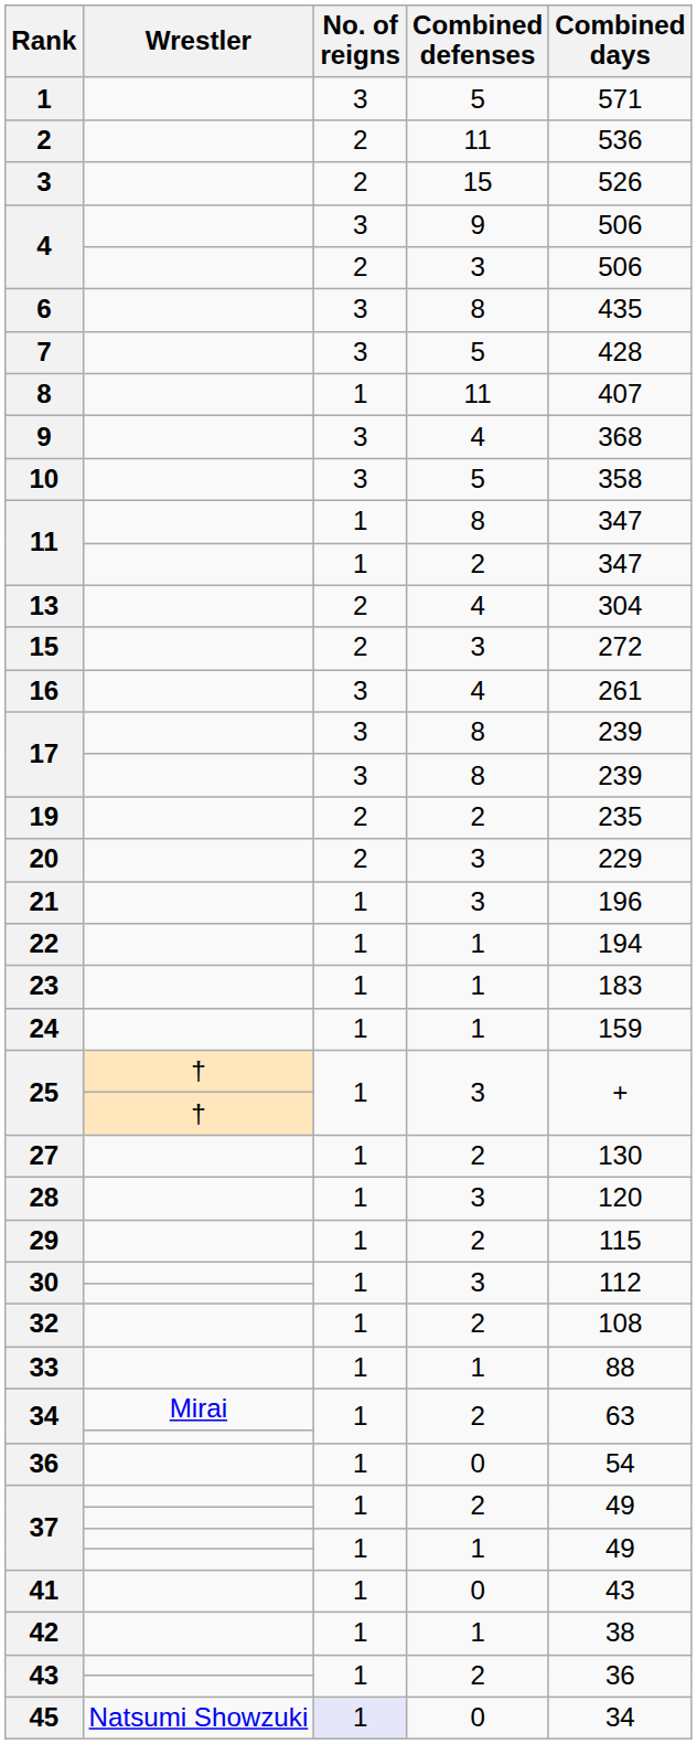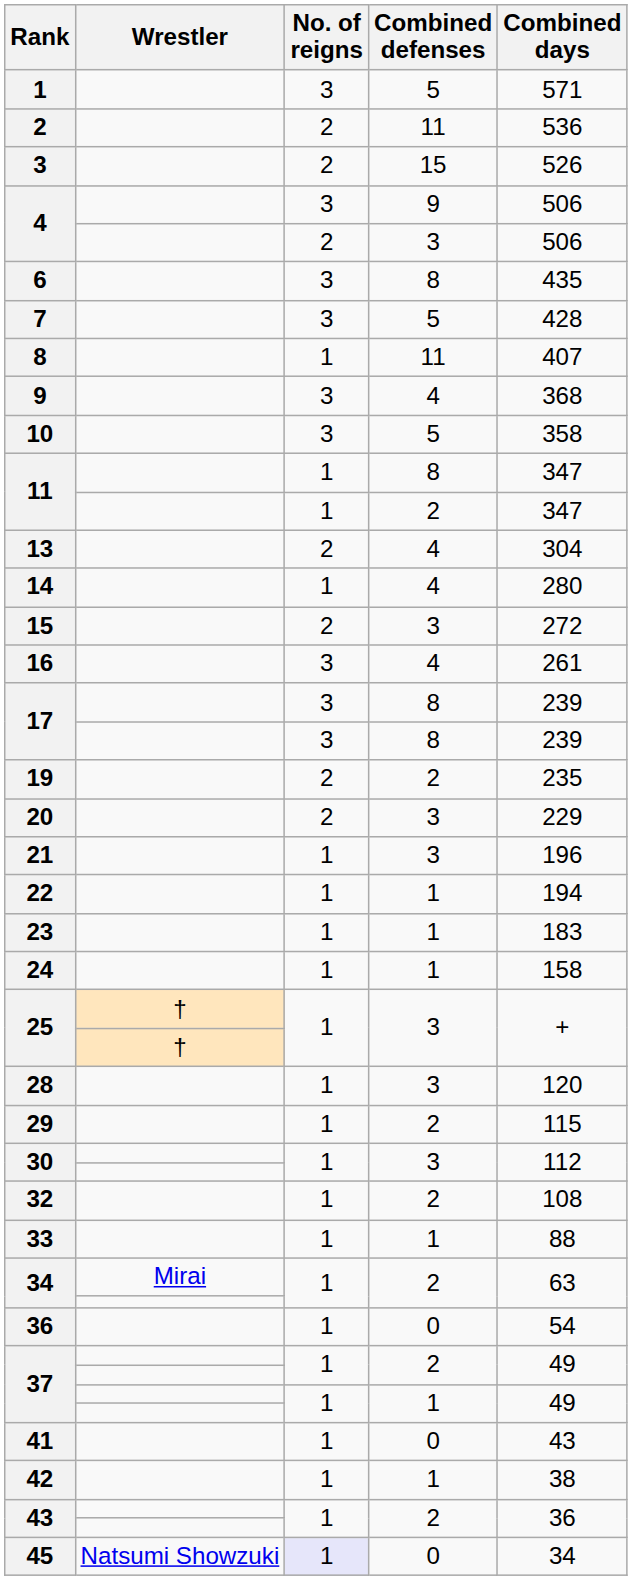 <table class="wikitable sortable" style="text-align:center">
 <tr>
 <th>Rank</th>
 <th>Wrestler</th>
 <th>No. of<br>reigns</th>
 <th>Combined<br>defenses</th>
 <th data-sort-type="number">Combined<br>days</th>
 </tr>
 <tr>
 <th>1</th>
 <td></td>
 <td>3</td>
 <td>5</td>
 <td>571</td>
 </tr>
 <tr>
 <th>2</th>
 <td></td>
 <td>2</td>
 <td>11</td>
 <td>536</td>
 </tr>
 <tr>
 <th>3</th>
 <td></td>
 <td>2</td>
 <td>15</td>
 <td>526</td>
 </tr>
 <tr>
 <th rowspan=2>4</th>
 <td></td>
 <td>3</td>
 <td>9</td>
 <td>506</td>
 </tr>
 <tr>
 <td></td>
 <td>2</td>
 <td>3</td>
 <td>506</td>
 </tr>
 <tr>
 <th>6</th>
 <td></td>
 <td>3</td>
 <td>8</td>
 <td>435</td>
 </tr>
 <tr>
 <th>7</th>
 <td></td>
 <td>3</td>
 <td>5</td>
 <td>428</td>
 </tr>
 <tr>
 <th>8</th>
 <td></td>
 <td>1</td>
 <td>11</td>
 <td>407</td>
 </tr>
 <tr>
 <th>9</th>
 <td></td>
 <td>3</td>
 <td>4</td>
 <td>368</td>
 </tr>
 <tr>
 <th>10</th>
 <td></td>
 <td>3</td>
 <td>5</td>
 <td>358</td>
 </tr>
 <tr>
 <th rowspan=2>11</th>
 <td></td>
 <td>1</td>
 <td>8</td>
 <td>347</td>
 </tr>
 <tr>
 <td></td>
 <td>1</td>
 <td>2</td>
 <td>347</td>
 </tr>
 <tr>
 <th>13</th>
 <td></td>
 <td>2</td>
 <td>4</td>
 <td>304</td>
 </tr>
 <tr>
+<th>14</th>
+<td></td>
+<td>1</td>
+<td>4</td>
+<td>280</td>
+</tr>
+<tr>
 <th>15</th>
 <td></td>
 <td>2</td>
 <td>3</td>
 <td>272</td>
 </tr>
 <tr>
 <th>16</th>
 <td></td>
 <td>3</td>
 <td>4</td>
 <td>261</td>
 </tr>
 <tr>
 <th rowspan=2>17</th>
 <td></td>
 <td>3</td>
 <td>8</td>
 <td>239</td>
 </tr>
 <tr>
 <td></td>
 <td>3</td>
 <td>8</td>
 <td>239</td>
 </tr>
 <tr>
 <th>19</th>
 <td></td>
 <td>2</td>
 <td>2</td>
 <td>235</td>
 </tr>
 <tr>
 <th>20</th>
 <td></td>
 <td>2</td>
 <td>3</td>
 <td>229</td>
 </tr>
 <tr>
 <th>21</th>
 <td></td>
 <td>1</td>
 <td>3</td>
 <td>196</td>
 </tr>
 <tr>
 <th>22</th>
 <td></td>
 <td>1</td>
 <td>1</td>
 <td>194</td>
 </tr>
 <tr>
 <th>23</th>
 <td></td>
 <td>1</td>
 <td>1</td>
 <td>183</td>
 </tr>
 <tr>
 <th>24</th>
 <td></td>
 <td>1</td>
 <td>1</td>
-<td>159</td>
+<td>158</td>
 </tr>
 <tr>
 <th rowspan=2>25</th>
 <td style="background-color:#FFE6BD"> †</td>
 <td rowspan="2">1</td>
 <td rowspan="2">3</td>
 <td rowspan="2">+</td>
 </tr>
 <tr>
 <td style="background-color:#FFE6BD"> †</td>
-</tr>
-<tr>
-<th>27</th>
-<td></td>
-<td>1</td>
-<td>2</td>
-<td>130</td>
 </tr>
 <tr>
 <th>28</th>
 <td></td>
 <td>1</td>
 <td>3</td>
 <td>120</td>
 </tr>
 <tr>
 <th>29</th>
 <td></td>
 <td>1</td>
 <td>2</td>
 <td>115</td>
 </tr>
 <tr>
 <th rowspan=2>30</th>
 <td></td>
 <td rowspan="2">1</td>
 <td rowspan="2">3</td>
 <td rowspan="2">112</td>
 </tr>
 <tr>
 <td></td>
 </tr>
 <tr>
 <th>32</th>
 <td></td>
 <td>1</td>
 <td>2</td>
 <td>108</td>
 </tr>
 <tr>
 <th>33</th>
 <td></td>
 <td>1</td>
 <td>1</td>
 <td>88</td>
 </tr>
 <tr>
 <th rowspan=2>34</th>
 <td><a href='#'>Mirai</a></td>
 <td rowspan="2">1</td>
 <td rowspan="2">2</td>
 <td rowspan="2">63</td>
 </tr>
 <tr>
 <td></td>
 </tr>
 <tr>
 <th>36</th>
 <td></td>
 <td>1</td>
 <td>0</td>
 <td>54</td>
 </tr>
 <tr>
 <th rowspan=4>37</th>
 <td></td>
 <td rowspan="2">1</td>
 <td rowspan="2">2</td>
 <td rowspan="2">49</td>
 </tr>
 <tr>
 <td></td>
 </tr>
 <tr>
 <td></td>
 <td rowspan="2">1</td>
 <td rowspan="2">1</td>
 <td rowspan="2">49</td>
 </tr>
 <tr>
 <td></td>
 </tr>
 <tr>
 <th>41</th>
 <td></td>
 <td>1</td>
 <td>0</td>
 <td>43</td>
 </tr>
 <tr>
 <th>42</th>
 <td></td>
 <td>1</td>
 <td>1</td>
 <td>38</td>
 </tr>
 <tr>
 <th rowspan=2>43</th>
 <td></td>
 <td rowspan="2">1</td>
 <td rowspan="2">2</td>
 <td rowspan="2">36</td>
 </tr>
 <tr>
 <td></td>
 </tr>
 <tr>
 <th>45</th>
 <td><a href='#'>Natsumi Showzuki</a></td>
 <td style="background: lavender;">1</td>
 <td>0</td>
 <td>34</td>
 </tr>
 </table>
